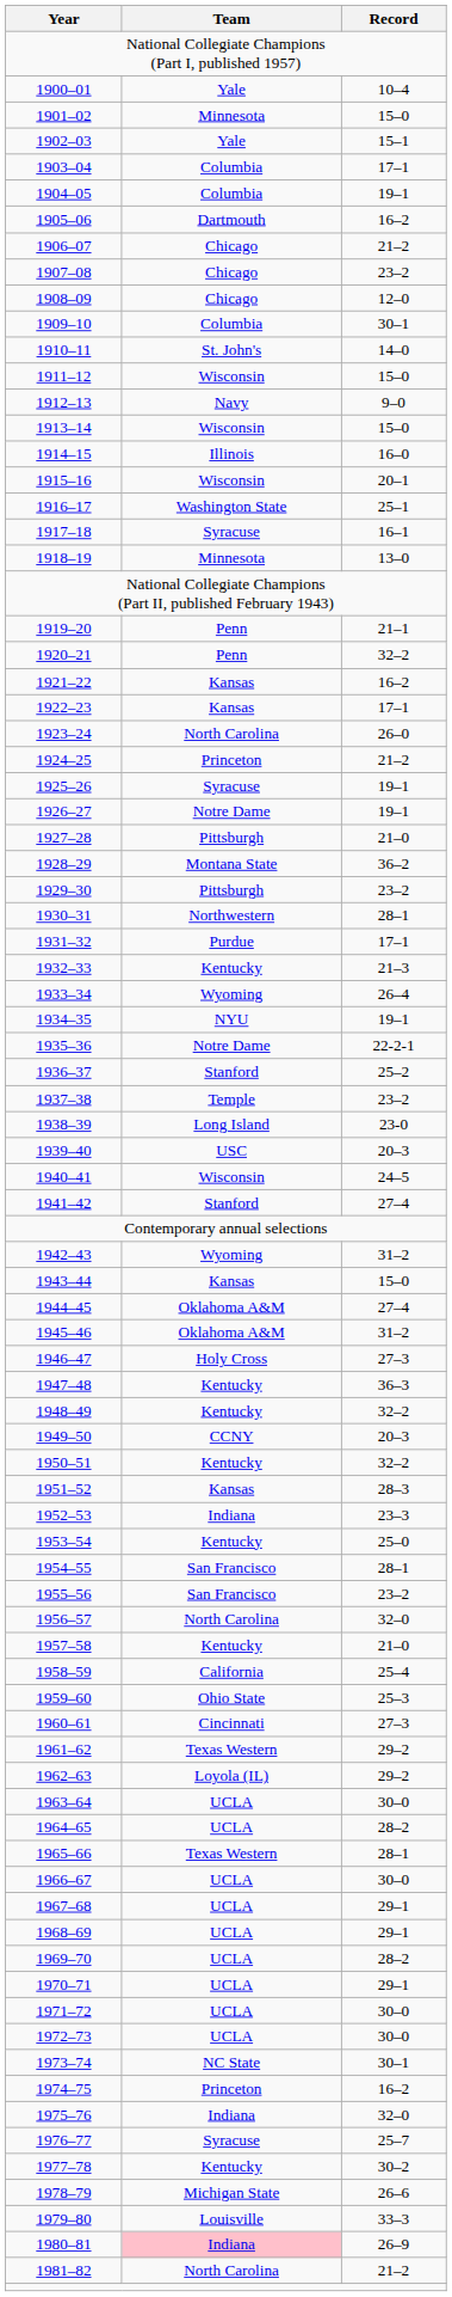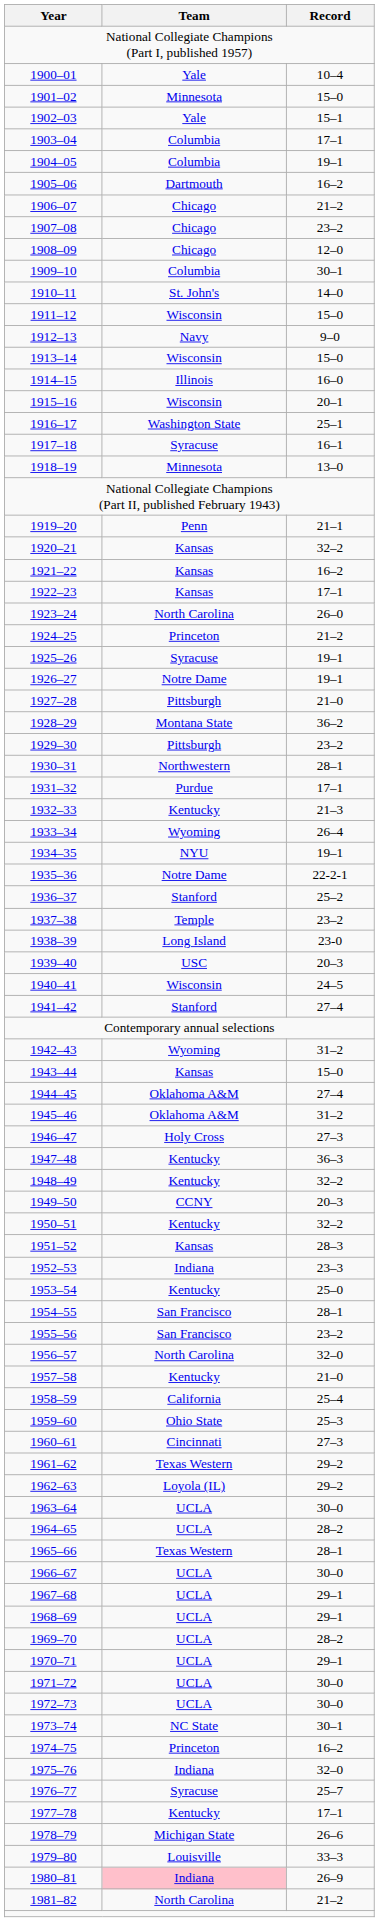 <table class="wikitable" style="width: 28em; margin:0 0 1em 1em; text-align: center; font-size: 95%;">
 <tr>
 <th>Year</th>
 <th>Team</th>
 <th>Record</th>
 </tr>
 <tr>
 <td colspan=3 >National Collegiate Champions<br>(Part I, published 1957)</td>
 </tr>
 <tr>
 <td><a href='#'>1900–01</a></td>
 <td><a href='#'>Yale</a></td>
 <td>10–4</td>
 </tr>
 <tr>
 <td><a href='#'>1901–02</a></td>
 <td><a href='#'>Minnesota</a></td>
 <td>15–0</td>
 </tr>
 <tr>
 <td><a href='#'>1902–03</a></td>
 <td><a href='#'>Yale</a></td>
 <td>15–1</td>
 </tr>
 <tr>
 <td><a href='#'>1903–04</a></td>
 <td><a href='#'>Columbia</a></td>
 <td>17–1</td>
 </tr>
 <tr>
 <td><a href='#'>1904–05</a></td>
 <td><a href='#'>Columbia</a></td>
 <td>19–1</td>
 </tr>
 <tr>
 <td><a href='#'>1905–06</a></td>
 <td><a href='#'>Dartmouth</a></td>
 <td>16–2</td>
 </tr>
 <tr>
 <td><a href='#'>1906–07</a></td>
 <td><a href='#'>Chicago</a></td>
 <td>21–2</td>
 </tr>
 <tr>
 <td><a href='#'>1907–08</a></td>
 <td><a href='#'>Chicago</a></td>
 <td>23–2</td>
 </tr>
 <tr>
 <td><a href='#'>1908–09</a></td>
 <td><a href='#'>Chicago</a></td>
 <td>12–0</td>
 </tr>
 <tr>
 <td><a href='#'>1909–10</a></td>
 <td><a href='#'>Columbia</a></td>
 <td>30–1</td>
 </tr>
 <tr>
 <td><a href='#'>1910–11</a></td>
 <td><a href='#'>St. John's</a></td>
 <td>14–0</td>
 </tr>
 <tr>
 <td><a href='#'>1911–12</a></td>
 <td><a href='#'>Wisconsin</a></td>
 <td>15–0</td>
 </tr>
 <tr>
 <td><a href='#'>1912–13</a></td>
 <td><a href='#'>Navy</a></td>
 <td>9–0</td>
 </tr>
 <tr>
 <td><a href='#'>1913–14</a></td>
 <td><a href='#'>Wisconsin</a></td>
 <td>15–0</td>
 </tr>
 <tr>
 <td><a href='#'>1914–15</a></td>
 <td><a href='#'>Illinois</a></td>
 <td>16–0</td>
 </tr>
 <tr>
 <td><a href='#'>1915–16</a></td>
 <td><a href='#'>Wisconsin</a></td>
 <td>20–1</td>
 </tr>
 <tr>
 <td><a href='#'>1916–17</a></td>
 <td><a href='#'>Washington State</a></td>
 <td>25–1</td>
 </tr>
 <tr>
 <td><a href='#'>1917–18</a></td>
 <td><a href='#'>Syracuse</a></td>
 <td>16–1</td>
 </tr>
 <tr>
 <td><a href='#'>1918–19</a></td>
 <td><a href='#'>Minnesota</a></td>
 <td>13–0</td>
 </tr>
 <tr>
 <td colspan=3 >National Collegiate Champions<br>(Part II, published February 1943)</td>
 </tr>
 <tr>
 <td><a href='#'>1919–20</a></td>
 <td><a href='#'>Penn</a></td>
 <td>21–1</td>
 </tr>
 <tr>
 <td><a href='#'>1920–21</a></td>
-<td><a href='#'>Penn</a></td>
+<td><a href='#'>Kansas</a></td>
 <td>32–2</td>
 </tr>
 <tr>
 <td><a href='#'>1921–22</a></td>
 <td><a href='#'>Kansas</a></td>
 <td>16–2</td>
 </tr>
 <tr>
 <td><a href='#'>1922–23</a></td>
 <td><a href='#'>Kansas</a></td>
 <td>17–1</td>
 </tr>
 <tr>
 <td><a href='#'>1923–24</a></td>
 <td><a href='#'>North Carolina</a></td>
 <td>26–0</td>
 </tr>
 <tr>
 <td><a href='#'>1924–25</a></td>
 <td><a href='#'>Princeton</a></td>
 <td>21–2</td>
 </tr>
 <tr>
 <td><a href='#'>1925–26</a></td>
 <td><a href='#'>Syracuse</a></td>
 <td>19–1</td>
 </tr>
 <tr>
 <td><a href='#'>1926–27</a></td>
 <td><a href='#'>Notre Dame</a></td>
 <td>19–1</td>
 </tr>
 <tr>
 <td><a href='#'>1927–28</a></td>
 <td><a href='#'>Pittsburgh</a></td>
 <td>21–0</td>
 </tr>
 <tr>
 <td><a href='#'>1928–29</a></td>
 <td><a href='#'>Montana State</a></td>
 <td>36–2</td>
 </tr>
 <tr>
 <td><a href='#'>1929–30</a></td>
 <td><a href='#'>Pittsburgh</a></td>
 <td>23–2</td>
 </tr>
 <tr>
 <td><a href='#'>1930–31</a></td>
 <td><a href='#'>Northwestern</a></td>
 <td>28–1</td>
 </tr>
 <tr>
 <td><a href='#'>1931–32</a></td>
 <td><a href='#'>Purdue</a></td>
 <td>17–1</td>
 </tr>
 <tr>
 <td><a href='#'>1932–33</a></td>
 <td><a href='#'>Kentucky</a></td>
 <td>21–3</td>
 </tr>
 <tr>
 <td><a href='#'>1933–34</a></td>
 <td><a href='#'>Wyoming</a></td>
 <td>26–4</td>
 </tr>
 <tr>
 <td><a href='#'>1934–35</a></td>
 <td><a href='#'>NYU</a></td>
 <td>19–1</td>
 </tr>
 <tr>
 <td><a href='#'>1935–36</a></td>
 <td><a href='#'>Notre Dame</a></td>
 <td>22-2-1</td>
 </tr>
 <tr>
 <td><a href='#'>1936–37</a></td>
 <td><a href='#'>Stanford</a></td>
 <td>25–2</td>
 </tr>
 <tr>
 <td><a href='#'>1937–38</a></td>
 <td><a href='#'>Temple</a></td>
 <td>23–2</td>
 </tr>
 <tr>
 <td><a href='#'>1938–39</a></td>
 <td><a href='#'>Long Island</a></td>
 <td>23-0</td>
 </tr>
 <tr>
 <td><a href='#'>1939–40</a></td>
 <td><a href='#'>USC</a></td>
 <td>20–3</td>
 </tr>
 <tr>
 <td><a href='#'>1940–41</a></td>
 <td><a href='#'>Wisconsin</a></td>
 <td>24–5</td>
 </tr>
 <tr>
 <td><a href='#'>1941–42</a></td>
 <td><a href='#'>Stanford</a></td>
 <td>27–4</td>
 </tr>
 <tr>
 <td colspan=3 >Contemporary annual selections</td>
 </tr>
 <tr>
 <td><a href='#'>1942–43</a></td>
 <td><a href='#'>Wyoming</a></td>
 <td>31–2</td>
 </tr>
 <tr>
 <td><a href='#'>1943–44</a></td>
 <td><a href='#'>Kansas</a></td>
 <td>15–0</td>
 </tr>
 <tr>
 <td><a href='#'>1944–45</a></td>
 <td><a href='#'>Oklahoma A&M</a></td>
 <td>27–4</td>
 </tr>
 <tr>
 <td><a href='#'>1945–46</a></td>
 <td><a href='#'>Oklahoma A&M</a></td>
 <td>31–2</td>
 </tr>
 <tr>
 <td><a href='#'>1946–47</a></td>
 <td><a href='#'>Holy Cross</a></td>
 <td>27–3</td>
 </tr>
 <tr>
 <td><a href='#'>1947–48</a></td>
 <td><a href='#'>Kentucky</a></td>
 <td>36–3</td>
 </tr>
 <tr>
 <td><a href='#'>1948–49</a></td>
 <td><a href='#'>Kentucky</a></td>
 <td>32–2</td>
 </tr>
 <tr>
 <td><a href='#'>1949–50</a></td>
 <td><a href='#'>CCNY</a></td>
 <td>20–3</td>
 </tr>
 <tr>
 <td><a href='#'>1950–51</a></td>
 <td><a href='#'>Kentucky</a></td>
 <td>32–2</td>
 </tr>
 <tr>
 <td><a href='#'>1951–52</a></td>
 <td><a href='#'>Kansas</a></td>
 <td>28–3</td>
 </tr>
 <tr>
 <td><a href='#'>1952–53</a></td>
 <td><a href='#'>Indiana</a></td>
 <td>23–3</td>
 </tr>
 <tr>
 <td><a href='#'>1953–54</a></td>
 <td><a href='#'>Kentucky</a></td>
 <td>25–0</td>
 </tr>
 <tr>
 <td><a href='#'>1954–55</a></td>
 <td><a href='#'>San Francisco</a></td>
 <td>28–1</td>
 </tr>
 <tr>
 <td><a href='#'>1955–56</a></td>
 <td><a href='#'>San Francisco</a></td>
 <td>23–2</td>
 </tr>
 <tr>
 <td><a href='#'>1956–57</a></td>
 <td><a href='#'>North Carolina</a></td>
 <td>32–0</td>
 </tr>
 <tr>
 <td><a href='#'>1957–58</a></td>
 <td><a href='#'>Kentucky</a></td>
 <td>21–0</td>
 </tr>
 <tr>
 <td><a href='#'>1958–59</a></td>
 <td><a href='#'>California</a></td>
 <td>25–4</td>
 </tr>
 <tr>
 <td><a href='#'>1959–60</a></td>
 <td><a href='#'>Ohio State</a></td>
 <td>25–3</td>
 </tr>
 <tr>
 <td><a href='#'>1960–61</a></td>
 <td><a href='#'>Cincinnati</a></td>
 <td>27–3</td>
 </tr>
 <tr>
 <td><a href='#'>1961–62</a></td>
 <td><a href='#'>Texas Western</a></td>
 <td>29–2</td>
 </tr>
 <tr>
 <td><a href='#'>1962–63</a></td>
 <td><a href='#'>Loyola (IL)</a></td>
 <td>29–2</td>
 </tr>
 <tr>
 <td><a href='#'>1963–64</a></td>
 <td><a href='#'>UCLA</a></td>
 <td>30–0</td>
 </tr>
 <tr>
 <td><a href='#'>1964–65</a></td>
 <td><a href='#'>UCLA</a></td>
 <td>28–2</td>
 </tr>
 <tr>
 <td><a href='#'>1965–66</a></td>
 <td><a href='#'>Texas Western</a></td>
 <td>28–1</td>
 </tr>
 <tr>
 <td><a href='#'>1966–67</a></td>
 <td><a href='#'>UCLA</a></td>
 <td>30–0</td>
 </tr>
 <tr>
 <td><a href='#'>1967–68</a></td>
 <td><a href='#'>UCLA</a></td>
 <td>29–1</td>
 </tr>
 <tr>
 <td><a href='#'>1968–69</a></td>
 <td><a href='#'>UCLA</a></td>
 <td>29–1</td>
 </tr>
 <tr>
 <td><a href='#'>1969–70</a></td>
 <td><a href='#'>UCLA</a></td>
 <td>28–2</td>
 </tr>
 <tr>
 <td><a href='#'>1970–71</a></td>
 <td><a href='#'>UCLA</a></td>
 <td>29–1</td>
 </tr>
 <tr>
 <td><a href='#'>1971–72</a></td>
 <td><a href='#'>UCLA</a></td>
 <td>30–0</td>
 </tr>
 <tr>
 <td><a href='#'>1972–73</a></td>
 <td><a href='#'>UCLA</a></td>
 <td>30–0</td>
 </tr>
 <tr>
 <td><a href='#'>1973–74</a></td>
 <td><a href='#'>NC State</a></td>
 <td>30–1</td>
 </tr>
 <tr>
 <td><a href='#'>1974–75</a></td>
 <td><a href='#'>Princeton</a></td>
 <td>16–2</td>
 </tr>
 <tr>
 <td><a href='#'>1975–76</a></td>
 <td><a href='#'>Indiana</a></td>
 <td>32–0</td>
 </tr>
 <tr>
 <td><a href='#'>1976–77</a></td>
 <td><a href='#'>Syracuse</a></td>
 <td>25–7</td>
 </tr>
 <tr>
 <td><a href='#'>1977–78</a></td>
 <td><a href='#'>Kentucky</a></td>
-<td>30–2</td>
+<td>17–1</td>
 </tr>
 <tr>
 <td><a href='#'>1978–79</a></td>
 <td><a href='#'>Michigan State</a></td>
 <td>26–6</td>
 </tr>
 <tr>
 <td><a href='#'>1979–80</a></td>
 <td><a href='#'>Louisville</a></td>
 <td>33–3</td>
 </tr>
 <tr>
 <td><a href='#'>1980–81</a></td>
 <td style="background: pink;"><a href='#'>Indiana</a></td>
 <td>26–9</td>
 </tr>
 <tr>
 <td><a href='#'>1981–82</a></td>
 <td><a href='#'>North Carolina</a></td>
 <td>21–2</td>
 </tr>
 <tr>
 <td colspan=3></td>
 </tr>
 </table>
